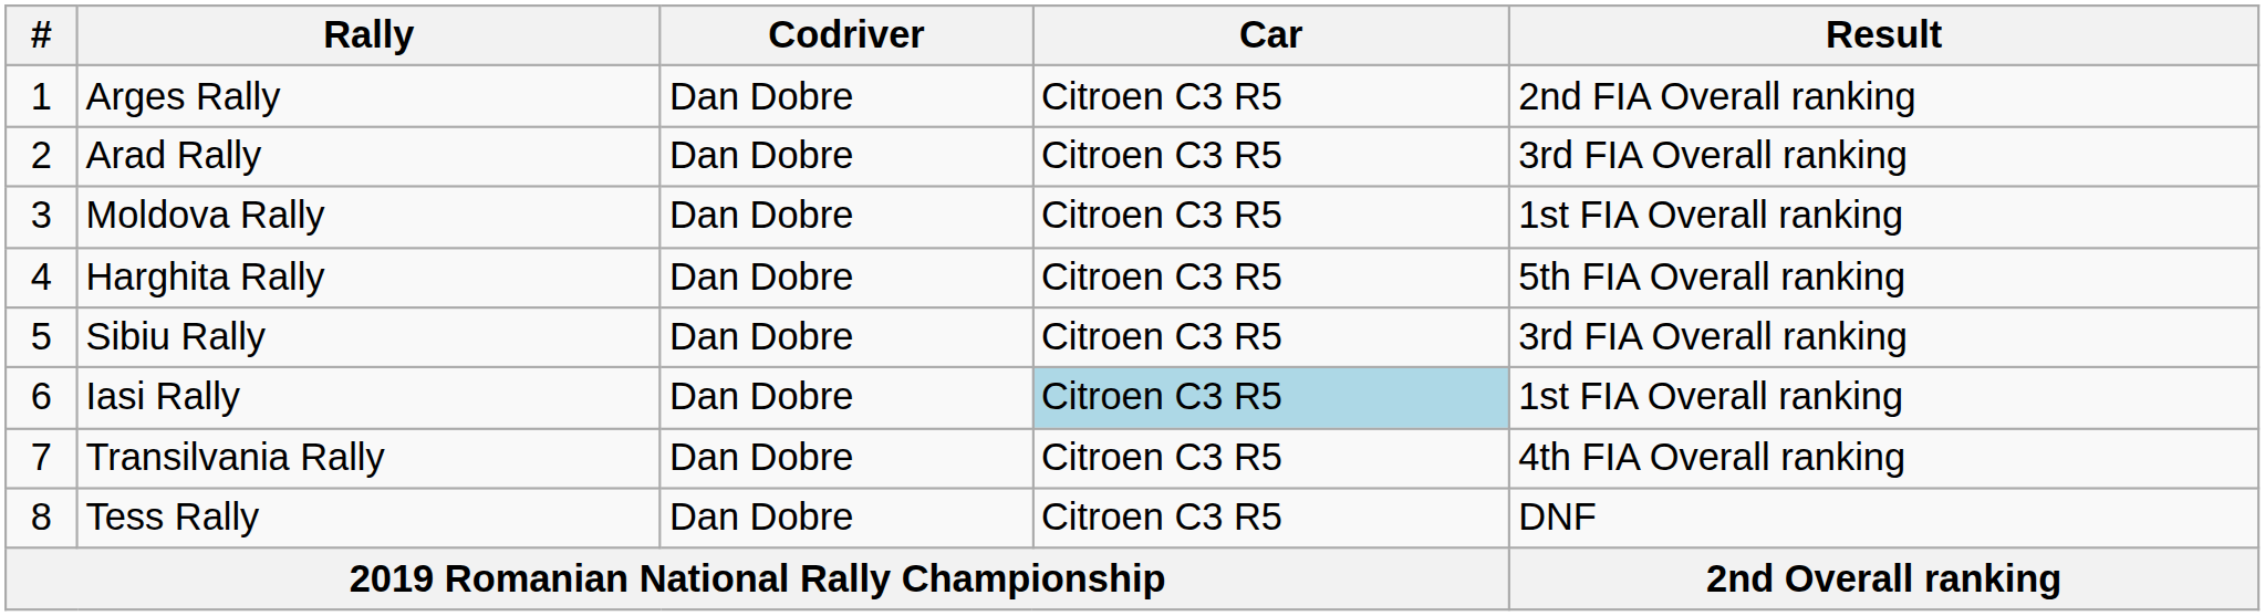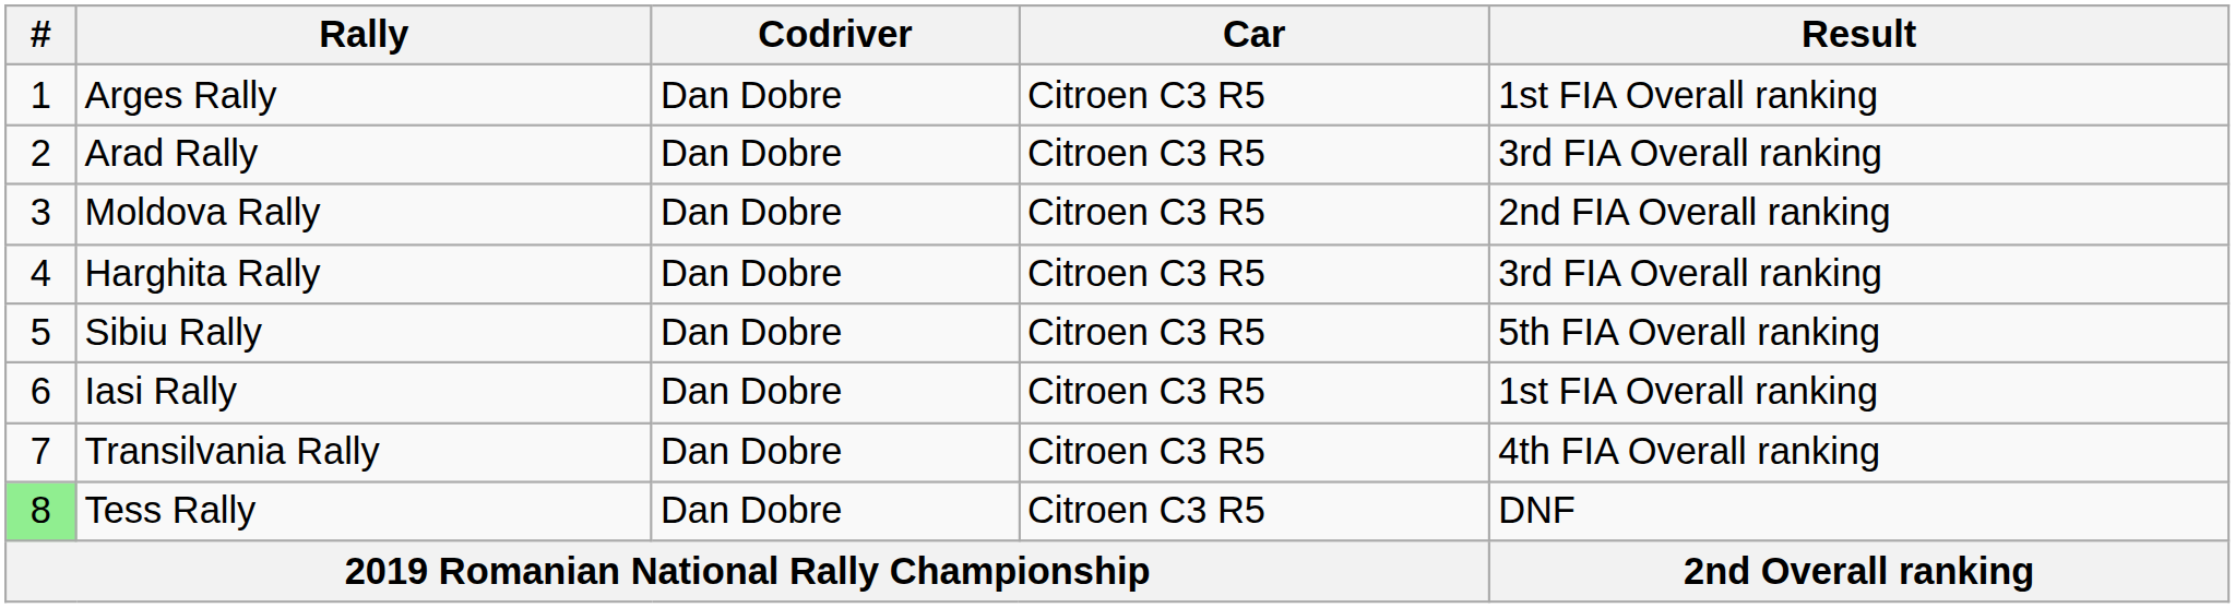 <table class="wikitable" width="75%">
 <tr>
 <th>#</th>
 <th>Rally</th>
 <th>Codriver</th>
 <th>Car</th>
 <th>Result</th>
 </tr>
 <tr>
 <td align="center">1</td>
 <td>Arges Rally</td>
 <td>Dan Dobre</td>
 <td>Citroen C3 R5</td>
-<td>2nd FIA Overall ranking</td>
+<td>1st FIA Overall ranking</td>
 </tr>
 <tr>
 <td align="center">2</td>
 <td>Arad Rally</td>
 <td>Dan Dobre</td>
 <td>Citroen C3 R5</td>
 <td>3rd FIA Overall ranking</td>
 </tr>
 <tr>
 <td align="center">3</td>
 <td>Moldova Rally</td>
 <td>Dan Dobre</td>
 <td>Citroen C3 R5</td>
-<td>1st FIA Overall ranking</td>
+<td>2nd FIA Overall ranking</td>
 </tr>
 <tr>
 <td align="center">4</td>
 <td>Harghita Rally</td>
 <td>Dan Dobre</td>
 <td>Citroen C3 R5</td>
-<td>5th FIA Overall ranking</td>
+<td>3rd FIA Overall ranking</td>
 </tr>
 <tr>
 <td align="center">5</td>
 <td>Sibiu Rally</td>
 <td>Dan Dobre</td>
 <td>Citroen C3 R5</td>
-<td>3rd FIA Overall ranking</td>
+<td>5th FIA Overall ranking</td>
 </tr>
 <tr>
 <td align="center">6</td>
 <td>Iasi Rally</td>
 <td>Dan Dobre</td>
-<td style="background: lightblue;">Citroen C3 R5</td>
+<td>Citroen C3 R5</td>
 <td>1st FIA Overall ranking</td>
 </tr>
 <tr>
 <td align="center">7</td>
 <td>Transilvania Rally</td>
 <td>Dan Dobre</td>
 <td>Citroen C3 R5</td>
 <td>4th FIA Overall ranking</td>
 </tr>
 <tr>
-<td align="center">8</td>
+<td align="center" style="background: lightgreen;">8</td>
 <td>Tess Rally</td>
 <td>Dan Dobre</td>
 <td>Citroen C3 R5</td>
 <td>DNF</td>
 </tr>
 <tr>
 <th scope="row" colspan=4>2019 Romanian National Rally Championship</th>
 <th>2nd Overall ranking</th>
 </tr>
 </table>
